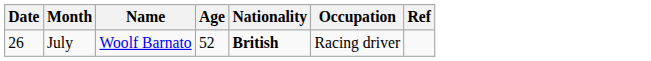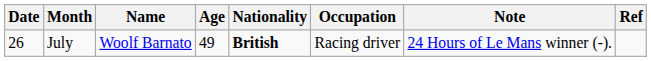 <table class="wikitable" style="font-size:85%;">
 <tr>
 <th>Date</th>
 <th>Month</th>
 <th>Name</th>
 <th>Age</th>
 <th>Nationality</th>
 <th>Occupation</th>
+<th>Note</th>
 <th>Ref</th>
 </tr>
 <tr>
 <td>26</td>
 <td>July</td>
 <td><a href='#'>Woolf Barnato</a></td>
-<td>52</td>
+<td>49</td>
 <td><strong>British</strong></td>
 <td>Racing driver</td>
+<td><a href='#'>24 Hours of Le Mans</a> winner (-).</td>
 <td></td>
 </tr>
 </table>
